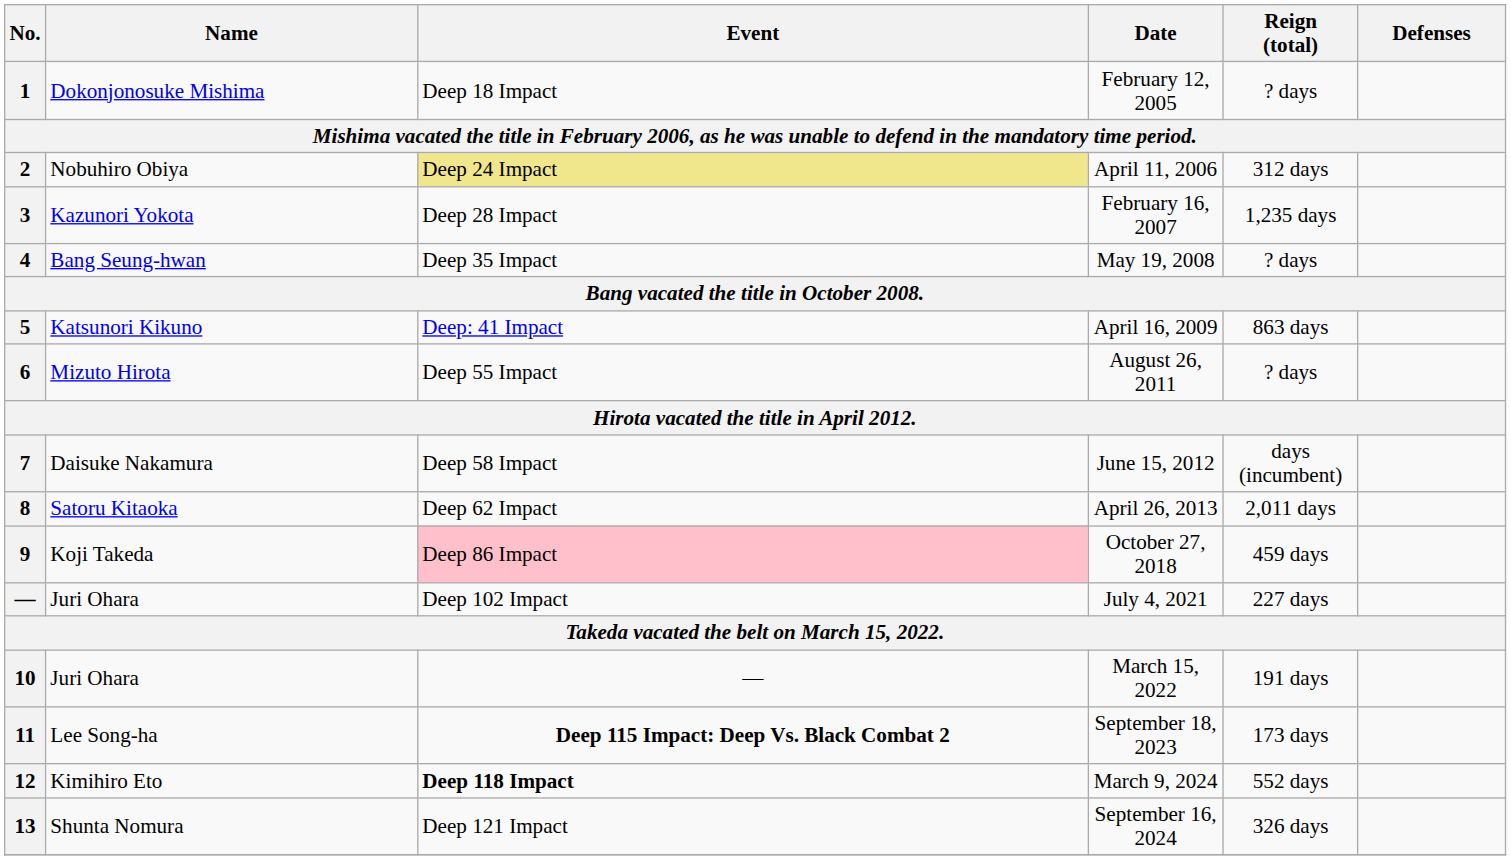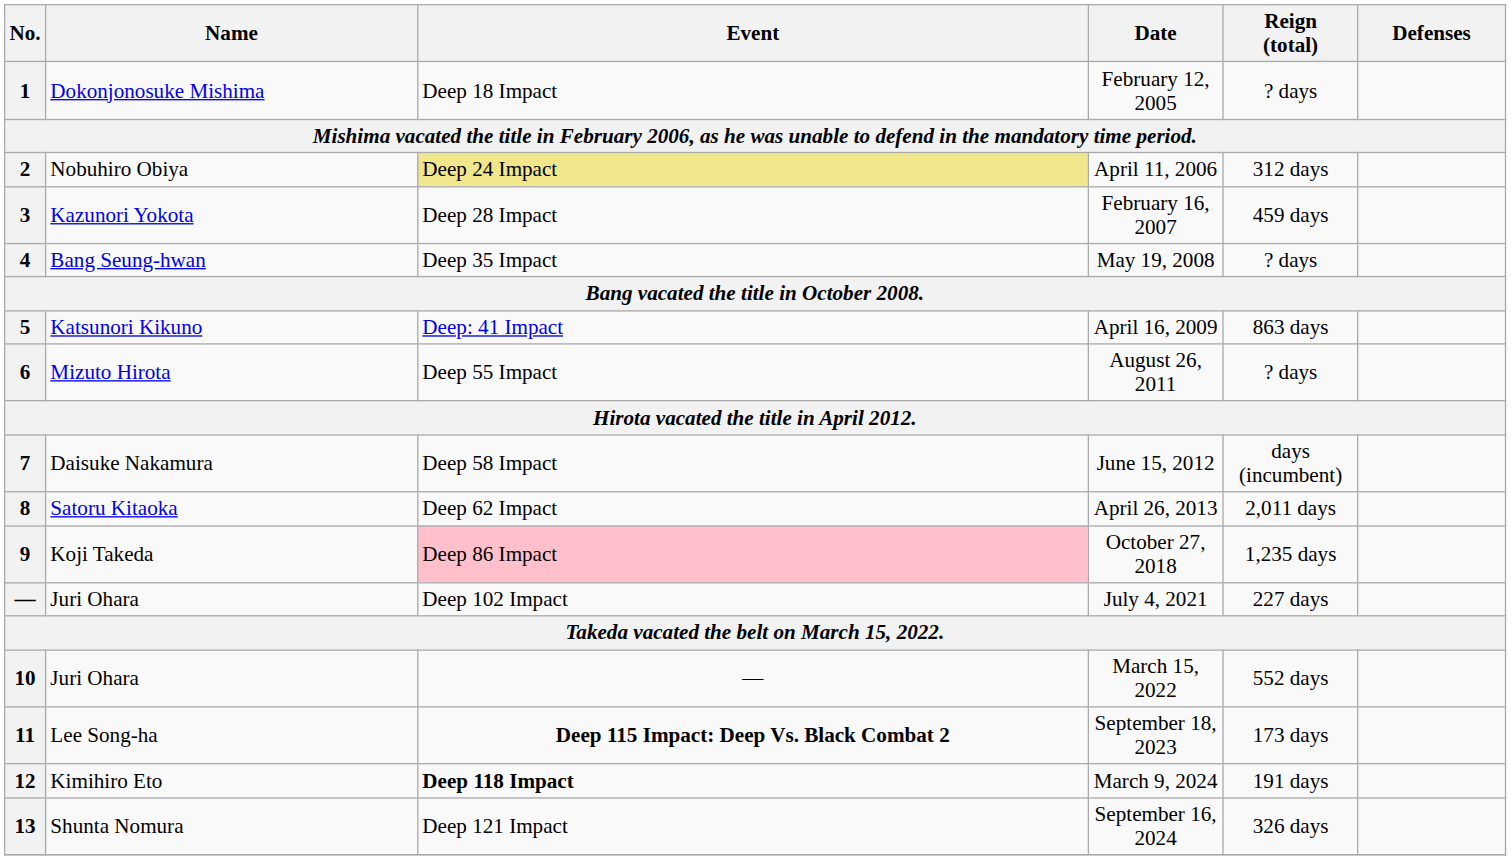 <table class="wikitable" style="width:90%;">
 <tr>
 <th style="width:2%;">No.</th>
 <th>Name</th>
 <th>Event</th>
 <th style="width:9%;">Date</th>
 <th style="width:9%;">Reign<br>(total)</th>
 <th>Defenses</th>
 </tr>
 <tr>
 <th>1</th>
 <td> <a href='#'>Dokonjonosuke Mishima</a><br></td>
 <td>Deep 18 Impact<br></td>
 <td align=center>February 12, 2005</td>
 <td align=center>? days</td>
 <td></td>
 </tr>
 <tr>
 <th colspan=6 align=center><em>Mishima vacated the title in February 2006, as he was unable to defend in the mandatory time period.</em></th>
 </tr>
 <tr>
 <th>2</th>
 <td> Nobuhiro Obiya<br></td>
 <td style="background: khaki;">Deep 24 Impact<br></td>
 <td align=center>April 11, 2006</td>
 <td align=center>312 days</td>
 <td></td>
 </tr>
 <tr>
 <th>3</th>
 <td> <a href='#'>Kazunori Yokota</a></td>
 <td>Deep 28 Impact<br></td>
 <td align=center>February 16, 2007</td>
-<td align=center>1,235 days<br></td>
+<td align=center>459 days</td>
 <td></td>
 </tr>
 <tr>
 <th>4</th>
 <td> <a href='#'>Bang Seung-hwan</a></td>
 <td>Deep 35 Impact<br></td>
 <td align=center>May 19, 2008</td>
 <td align=center>? days</td>
 <td></td>
 </tr>
 <tr>
 <th colspan=6 align=center><em>Bang vacated the title in October 2008.</em></th>
 </tr>
 <tr>
 <th>5</th>
 <td> <a href='#'>Katsunori Kikuno</a><br></td>
 <td><a href='#'>Deep: 41 Impact</a><br></td>
 <td align=center>April 16, 2009</td>
 <td align=center>863 days</td>
 <td><br></td>
 </tr>
 <tr>
 <th>6</th>
 <td> <a href='#'>Mizuto Hirota</a></td>
 <td>Deep 55 Impact<br></td>
 <td align=center>August 26, 2011</td>
 <td align=center>? days</td>
 <td><br></td>
 </tr>
 <tr>
 <th colspan=6 align=center><em>Hirota vacated the title in April 2012.</em></th>
 </tr>
 <tr>
 <th>7</th>
 <td> Daisuke Nakamura<br></td>
 <td>Deep 58 Impact<br></td>
 <td align=center>June 15, 2012</td>
 <td align=center> days<br>(incumbent)</td>
 <td><br></td>
 </tr>
 <tr>
 <th>8</th>
 <td> <a href='#'>Satoru Kitaoka</a></td>
 <td>Deep 62 Impact<br></td>
 <td align=center>April 26, 2013</td>
 <td align=center>2,011 days</td>
 <td><br></td>
 </tr>
 <tr>
 <th>9</th>
 <td> Koji Takeda</td>
 <td style="background: pink;">Deep 86 Impact<br></td>
 <td align=center>October 27, 2018</td>
-<td align=center>459 days</td>
+<td align=center>1,235 days<br></td>
 <td><br></td>
 </tr>
 <tr>
 <th>—</th>
 <td> Juri Ohara<br></td>
 <td>Deep 102 Impact<br></td>
 <td align=center>July 4, 2021</td>
 <td align=center>227 days<br></td>
 <td></td>
 </tr>
 <tr>
 <th colspan=6 align=center><em>Takeda vacated the belt on March 15, 2022.</em></th>
 </tr>
 <tr>
 <th>10</th>
 <td> Juri Ohara<br></td>
 <td align=center>—</td>
 <td align=center>March 15, 2022</td>
-<td align=center>191 days<br></td>
+<td align=center>552 days<br></td>
 <td><br></td>
 </tr>
 <tr>
 <th>11</th>
 <td> Lee Song-ha</td>
 <td align=center><strong>Deep 115 Impact: Deep Vs. Black Combat 2<br></strong></td>
 <td align=center>September 18, 2023</td>
 <td align=center>173 days<br></td>
 <td></td>
 </tr>
 <tr>
 <th>12</th>
 <td> Kimihiro Eto</td>
 <td><strong>Deep 118 Impact<br></strong></td>
 <td align=center>March 9, 2024</td>
-<td align=center>552 days<br></td>
+<td align=center>191 days<br></td>
 <td></td>
 </tr>
 <tr>
 <th>13</th>
 <td> Shunta Nomura</td>
 <td>Deep 121 Impact<br></td>
 <td align=center>September 16, 2024</td>
 <td align=center>326 days</td>
 <td></td>
 </tr>
 <tr>
 </tr>
 </table>
